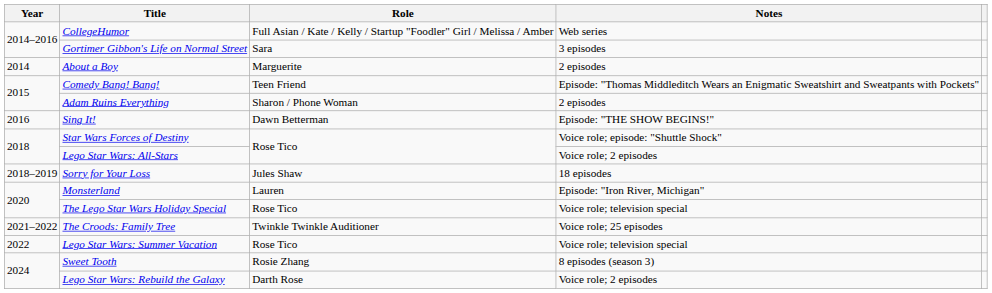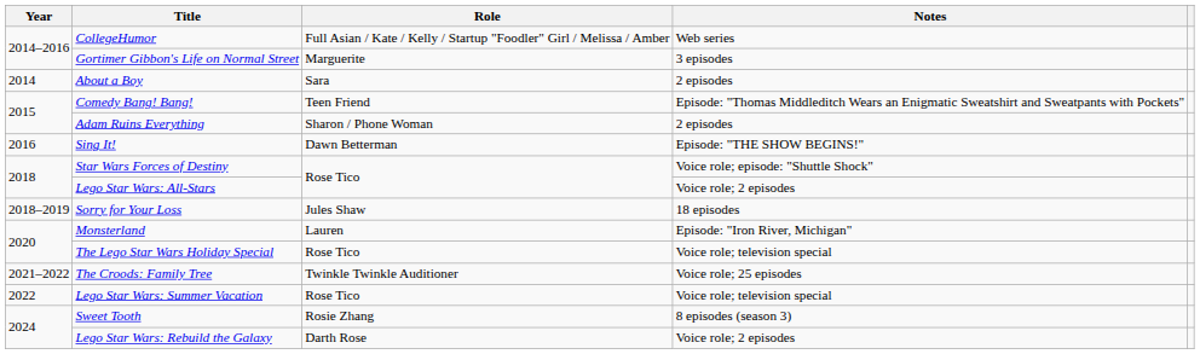 <table class="wikitable plainrowheaders sortable">
 <tr>
 <th scope="col">Year</th>
 <th scope="col">Title</th>
 <th scope="col">Role</th>
 <th class="unsortable">Notes</th>
 <th class="unsortable"></th>
 </tr>
 <tr>
 <td rowspan="2">2014–2016</td>
 <td><em><a href='#'>CollegeHumor</a></em></td>
 <td>Full Asian / Kate / Kelly / Startup "Foodler" Girl / Melissa / Amber</td>
 <td>Web series</td>
 <td></td>
 </tr>
 <tr>
 <td><em><a href='#'>Gortimer Gibbon's Life on Normal Street</a></em></td>
-<td>Sara</td>
+<td>Marguerite</td>
 <td>3 episodes</td>
 <td></td>
 </tr>
 <tr>
 <td>2014</td>
 <td><em><a href='#'>About a Boy</a></em></td>
-<td>Marguerite</td>
+<td>Sara</td>
 <td>2 episodes</td>
 <td></td>
 </tr>
 <tr>
 <td rowspan="2">2015</td>
 <td><em><a href='#'>Comedy Bang! Bang!</a></em></td>
 <td>Teen Friend</td>
 <td>Episode: "Thomas Middleditch Wears an Enigmatic Sweatshirt and Sweatpants with Pockets"</td>
 <td></td>
 </tr>
 <tr>
 <td><em><a href='#'>Adam Ruins Everything</a></em></td>
 <td>Sharon / Phone Woman</td>
 <td>2 episodes</td>
 <td></td>
 </tr>
 <tr>
 <td>2016</td>
 <td><em><a href='#'>Sing It!</a></em></td>
 <td>Dawn Betterman</td>
 <td>Episode: "THE SHOW BEGINS!"</td>
 <td></td>
 </tr>
 <tr>
 <td rowspan="2">2018</td>
 <td><em><a href='#'>Star Wars Forces of Destiny</a></em></td>
 <td rowspan="2">Rose Tico</td>
 <td>Voice role; episode: "Shuttle Shock"</td>
 <td></td>
 </tr>
 <tr>
 <td><em><a href='#'>Lego Star Wars: All-Stars</a></em></td>
 <td>Voice role; 2 episodes</td>
 <td></td>
 </tr>
 <tr>
 <td>2018–2019</td>
 <td><em><a href='#'>Sorry for Your Loss</a></em></td>
 <td>Jules Shaw</td>
 <td>18 episodes</td>
 <td></td>
 </tr>
 <tr>
 <td rowspan="2">2020</td>
 <td><em><a href='#'>Monsterland</a></em></td>
 <td>Lauren</td>
 <td>Episode: "Iron River, Michigan"</td>
 <td></td>
 </tr>
 <tr>
 <td><em><a href='#'>The Lego Star Wars Holiday Special</a></em></td>
 <td>Rose Tico</td>
 <td>Voice role; television special</td>
 <td></td>
 </tr>
 <tr>
 <td>2021–2022</td>
 <td><em><a href='#'>The Croods: Family Tree</a></em></td>
 <td>Twinkle Twinkle Auditioner</td>
 <td>Voice role; 25 episodes</td>
 <td></td>
 </tr>
 <tr>
 <td>2022</td>
 <td><em><a href='#'>Lego Star Wars: Summer Vacation</a></em></td>
 <td>Rose Tico</td>
 <td>Voice role; television special</td>
 <td></td>
 </tr>
 <tr>
 <td rowspan="2">2024</td>
 <td><em><a href='#'>Sweet Tooth</a></em></td>
 <td>Rosie Zhang</td>
 <td>8 episodes (season 3)</td>
 <td></td>
 </tr>
 <tr>
 <td><em><a href='#'>Lego Star Wars: Rebuild the Galaxy</a></em></td>
 <td>Darth Rose</td>
 <td>Voice role; 2 episodes</td>
 <td></td>
 </tr>
 </table>
